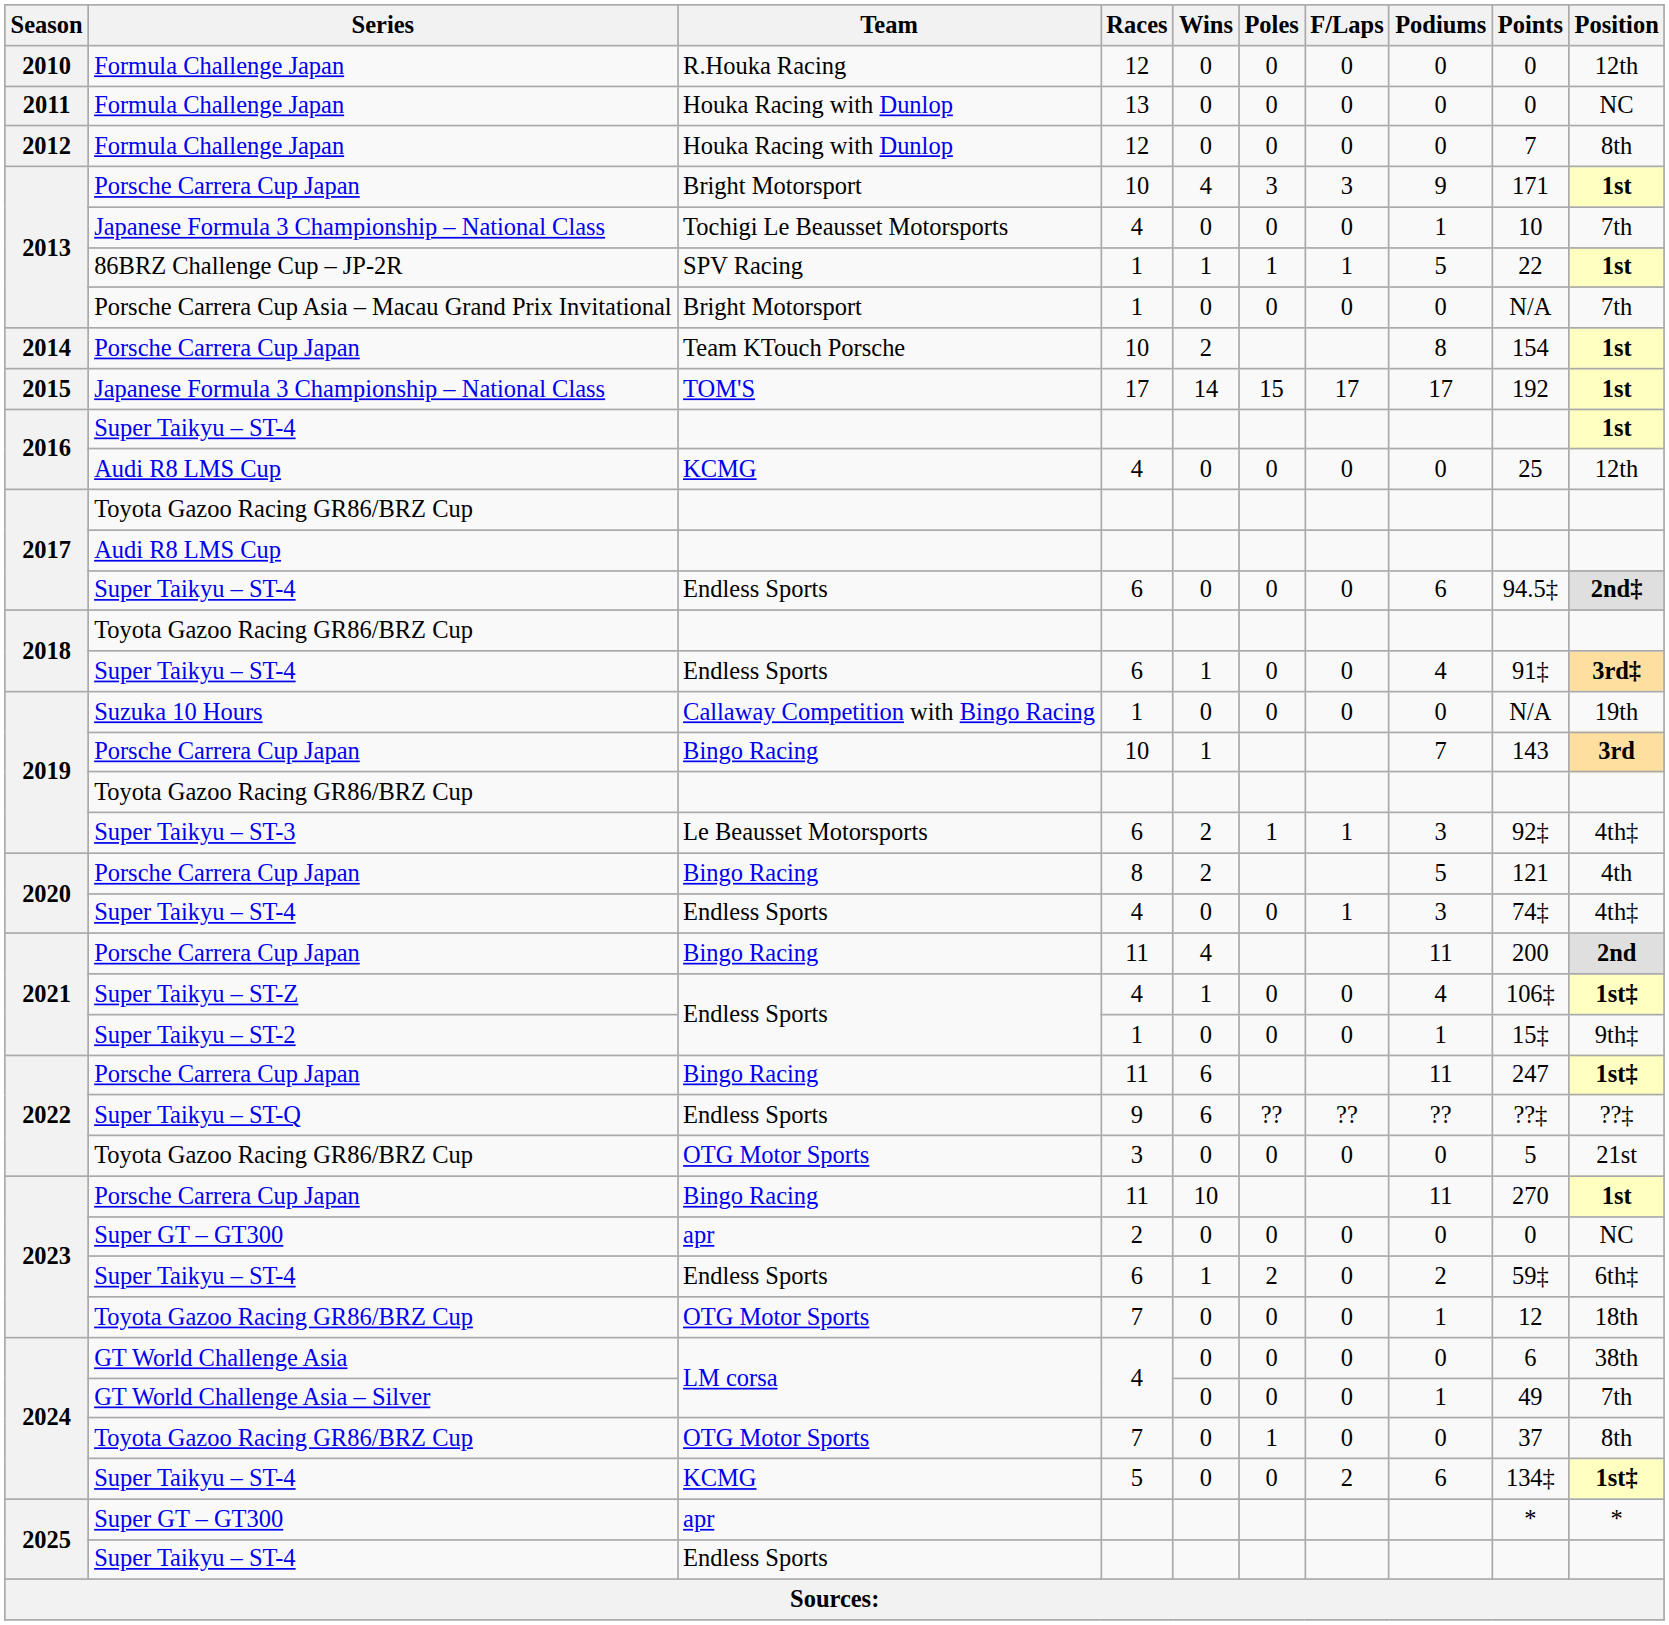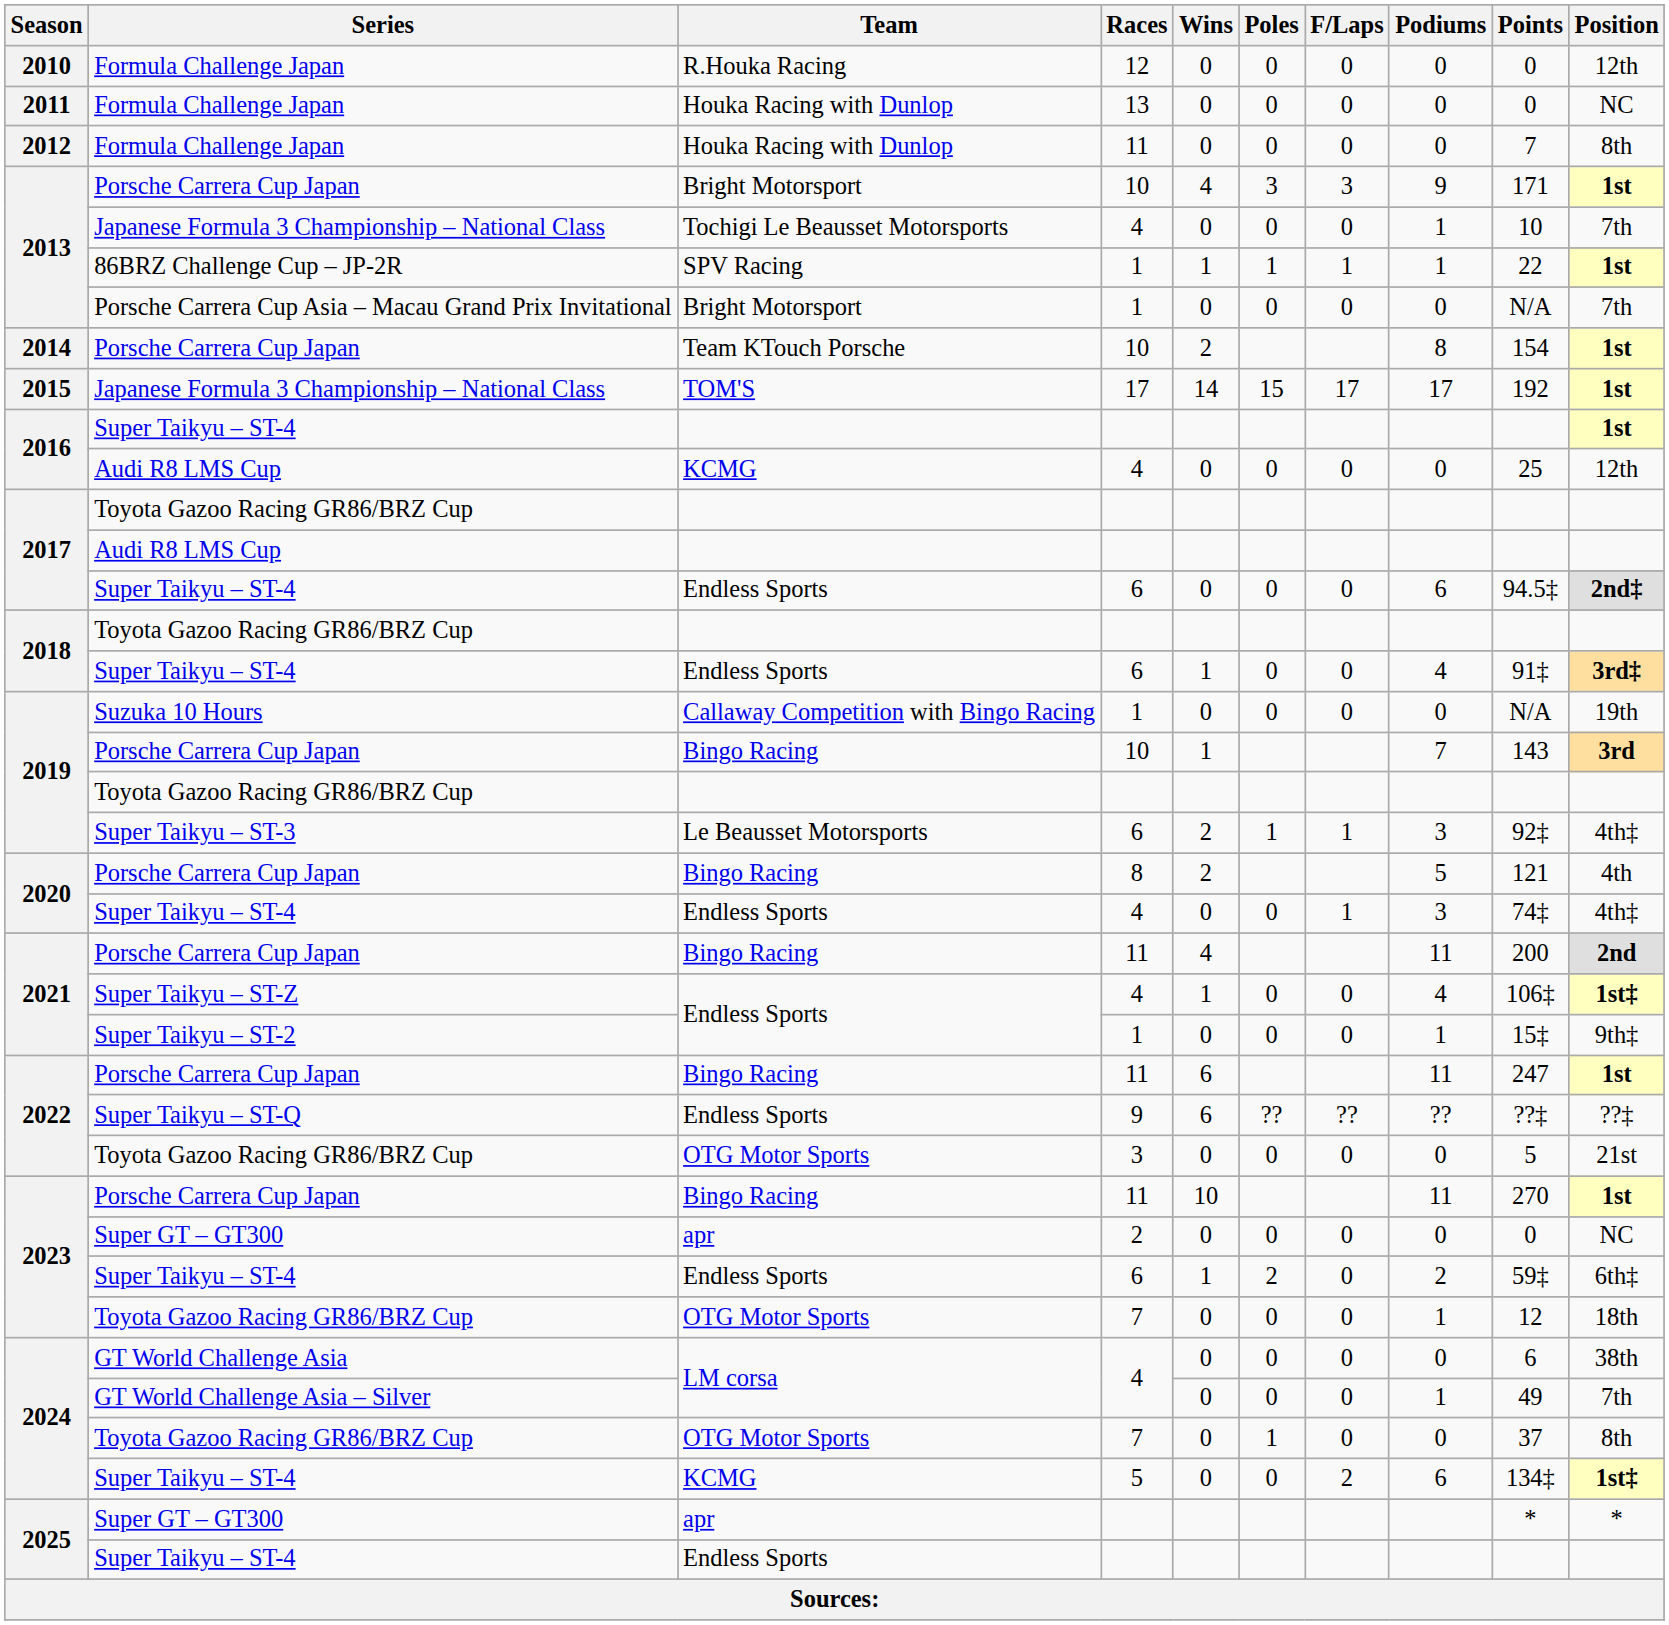 <table class="wikitable" style="font-size: 90%; text-align:center">
 <tr>
 <th>Season</th>
 <th>Series</th>
 <th>Team</th>
 <th>Races</th>
 <th>Wins</th>
 <th>Poles</th>
 <th>F/Laps</th>
 <th>Podiums</th>
 <th>Points</th>
 <th>Position</th>
 </tr>
 <tr>
 <th>2010</th>
 <td align=left><a href='#'>Formula Challenge Japan</a></td>
 <td align=left>R.Houka Racing</td>
 <td>12</td>
 <td>0</td>
 <td>0</td>
 <td>0</td>
 <td>0</td>
 <td>0</td>
 <td>12th</td>
 </tr>
 <tr>
 <th>2011</th>
 <td align=left><a href='#'>Formula Challenge Japan</a></td>
 <td align=left>Houka Racing with <a href='#'>Dunlop</a></td>
 <td>13</td>
 <td>0</td>
 <td>0</td>
 <td>0</td>
 <td>0</td>
 <td>0</td>
 <td>NC</td>
 </tr>
 <tr>
 <th>2012</th>
 <td align=left><a href='#'>Formula Challenge Japan</a></td>
 <td align=left>Houka Racing with <a href='#'>Dunlop</a></td>
-<td>12</td>
+<td>11</td>
 <td>0</td>
 <td>0</td>
 <td>0</td>
 <td>0</td>
 <td>7</td>
 <td>8th</td>
 </tr>
 <tr>
 <th rowspan="4">2013</th>
 <td align=left><a href='#'>Porsche Carrera Cup Japan</a></td>
 <td align=left>Bright Motorsport</td>
 <td>10</td>
 <td>4</td>
 <td>3</td>
 <td>3</td>
 <td>9</td>
 <td>171</td>
 <td style="background:#FFFFBF"><strong>1st</strong></td>
 </tr>
 <tr>
 <td align=left><a href='#'>Japanese Formula 3 Championship – National Class</a></td>
 <td align=left>Tochigi Le Beausset Motorsports</td>
 <td>4</td>
 <td>0</td>
 <td>0</td>
 <td>0</td>
 <td>1</td>
 <td>10</td>
 <td>7th</td>
 </tr>
 <tr>
 <td align=left>86BRZ Challenge Cup – JP-2R</td>
 <td align=left>SPV Racing</td>
 <td>1</td>
 <td>1</td>
 <td>1</td>
 <td>1</td>
-<td>5</td>
+<td>1</td>
 <td>22</td>
 <td style="background:#FFFFBF"><strong>1st</strong></td>
 </tr>
 <tr>
 <td align=left>Porsche Carrera Cup Asia – Macau Grand Prix Invitational</td>
 <td align=left>Bright Motorsport</td>
 <td>1</td>
 <td>0</td>
 <td>0</td>
 <td>0</td>
 <td>0</td>
 <td>N/A</td>
 <td>7th</td>
 </tr>
 <tr>
 <th>2014</th>
 <td align=left><a href='#'>Porsche Carrera Cup Japan</a></td>
 <td align=left>Team KTouch Porsche</td>
 <td>10</td>
 <td>2</td>
 <td></td>
 <td></td>
 <td>8</td>
 <td>154</td>
 <td style="background:#FFFFBF"><strong>1st</strong></td>
 </tr>
 <tr>
 <th>2015</th>
 <td align=left><a href='#'>Japanese Formula 3 Championship – National Class</a></td>
 <td align=left><a href='#'>TOM'S</a></td>
 <td>17</td>
 <td>14</td>
 <td>15</td>
 <td>17</td>
 <td>17</td>
 <td>192</td>
 <td style="background:#FFFFBF"><strong>1st</strong></td>
 </tr>
 <tr>
 <th rowspan="2">2016</th>
 <td align=left><a href='#'>Super Taikyu – ST-4</a></td>
 <td align=left></td>
 <td></td>
 <td></td>
 <td></td>
 <td></td>
 <td></td>
 <td></td>
 <td style="background:#FFFFBF"><strong>1st</strong></td>
 </tr>
 <tr>
 <td align=left><a href='#'>Audi R8 LMS Cup</a></td>
 <td align=left><a href='#'>KCMG</a></td>
 <td>4</td>
 <td>0</td>
 <td>0</td>
 <td>0</td>
 <td>0</td>
 <td>25</td>
 <td>12th</td>
 </tr>
 <tr>
 <th rowspan="3">2017</th>
 <td align=left>Toyota Gazoo Racing GR86/BRZ Cup</td>
 <td align=left></td>
 <td></td>
 <td></td>
 <td></td>
 <td></td>
 <td></td>
 <td></td>
 <td></td>
 </tr>
 <tr>
 <td align=left><a href='#'>Audi R8 LMS Cup</a></td>
 <td align=left></td>
 <td></td>
 <td></td>
 <td></td>
 <td></td>
 <td></td>
 <td></td>
 <td></td>
 </tr>
 <tr>
 <td align=left><a href='#'>Super Taikyu – ST-4</a></td>
 <td align=left>Endless Sports</td>
 <td>6</td>
 <td>0</td>
 <td>0</td>
 <td>0</td>
 <td>6</td>
 <td>94.5‡</td>
 <td style="background:#dfdfdf"><strong>2nd‡</strong></td>
 </tr>
 <tr>
 <th rowspan="2">2018</th>
 <td align=left>Toyota Gazoo Racing GR86/BRZ Cup</td>
 <td align=left></td>
 <td></td>
 <td></td>
 <td></td>
 <td></td>
 <td></td>
 <td></td>
 <td></td>
 </tr>
 <tr>
 <td align=left><a href='#'>Super Taikyu – ST-4</a></td>
 <td align=left>Endless Sports</td>
 <td>6</td>
 <td>1</td>
 <td>0</td>
 <td>0</td>
 <td>4</td>
 <td>91‡</td>
 <td style="background:#ffdf9f"><strong>3rd‡</strong></td>
 </tr>
 <tr>
 <th rowspan="4">2019</th>
 <td align=left><a href='#'>Suzuka 10 Hours</a></td>
 <td align=left><a href='#'>Callaway Competition</a> with <a href='#'>Bingo Racing</a></td>
 <td>1</td>
 <td>0</td>
 <td>0</td>
 <td>0</td>
 <td>0</td>
 <td>N/A</td>
 <td>19th</td>
 </tr>
 <tr>
 <td align=left><a href='#'>Porsche Carrera Cup Japan</a></td>
 <td align=left><a href='#'>Bingo Racing</a></td>
 <td>10</td>
 <td>1</td>
 <td></td>
 <td></td>
 <td>7</td>
 <td>143</td>
 <td style="background:#ffdf9f"><strong>3rd</strong></td>
 </tr>
 <tr>
 <td align=left>Toyota Gazoo Racing GR86/BRZ Cup</td>
 <td align=left></td>
 <td></td>
 <td></td>
 <td></td>
 <td></td>
 <td></td>
 <td></td>
 <td></td>
 </tr>
 <tr>
 <td align=left><a href='#'>Super Taikyu – ST-3</a></td>
 <td align=left>Le Beausset Motorsports</td>
 <td>6</td>
 <td>2</td>
 <td>1</td>
 <td>1</td>
 <td>3</td>
 <td>92‡</td>
 <td>4th‡</td>
 </tr>
 <tr>
 <th rowspan="2">2020</th>
 <td align=left><a href='#'>Porsche Carrera Cup Japan</a></td>
 <td align=left><a href='#'>Bingo Racing</a></td>
 <td>8</td>
 <td>2</td>
 <td></td>
 <td></td>
 <td>5</td>
 <td>121</td>
 <td>4th</td>
 </tr>
 <tr>
 <td align=left><a href='#'>Super Taikyu – ST-4</a></td>
 <td align=left>Endless Sports</td>
 <td>4</td>
 <td>0</td>
 <td>0</td>
 <td>1</td>
 <td>3</td>
 <td>74‡</td>
 <td>4th‡</td>
 </tr>
 <tr>
 <th rowspan="3">2021</th>
 <td align=left><a href='#'>Porsche Carrera Cup Japan</a></td>
 <td align=left><a href='#'>Bingo Racing</a></td>
 <td>11</td>
 <td>4</td>
 <td></td>
 <td></td>
 <td>11</td>
 <td>200</td>
 <td style="background:#dfdfdf"><strong>2nd</strong></td>
 </tr>
 <tr>
 <td align=left><a href='#'>Super Taikyu – ST-Z</a></td>
 <td align=left rowspan="2">Endless Sports</td>
 <td>4</td>
 <td>1</td>
 <td>0</td>
 <td>0</td>
 <td>4</td>
 <td>106‡</td>
 <td style="background:#FFFFBF"><strong>1st‡</strong></td>
 </tr>
 <tr>
 <td align=left><a href='#'>Super Taikyu – ST-2</a></td>
 <td>1</td>
 <td>0</td>
 <td>0</td>
 <td>0</td>
 <td>1</td>
 <td>15‡</td>
 <td>9th‡</td>
 </tr>
 <tr>
 <th rowspan="3">2022</th>
 <td align=left><a href='#'>Porsche Carrera Cup Japan</a></td>
 <td align=left><a href='#'>Bingo Racing</a></td>
 <td>11</td>
 <td>6</td>
 <td></td>
 <td></td>
 <td>11</td>
 <td>247</td>
-<td style="background:#FFFFBF"><strong>1st‡</strong></td>
+<td style="background:#FFFFBF"><strong>1st</strong></td>
 </tr>
 <tr>
 <td align=left><a href='#'>Super Taikyu – ST-Q</a></td>
 <td align=left>Endless Sports</td>
 <td>9</td>
 <td>6</td>
 <td>??</td>
 <td>??</td>
 <td>??</td>
 <td>??‡</td>
 <td>??‡</td>
 </tr>
 <tr>
 <td align=left>Toyota Gazoo Racing GR86/BRZ Cup</td>
 <td align=left><a href='#'>OTG Motor Sports</a></td>
 <td>3</td>
 <td>0</td>
 <td>0</td>
 <td>0</td>
 <td>0</td>
 <td>5</td>
 <td>21st</td>
 </tr>
 <tr>
 <th rowspan="4">2023</th>
 <td align=left><a href='#'>Porsche Carrera Cup Japan</a></td>
 <td align=left><a href='#'>Bingo Racing</a></td>
 <td>11</td>
 <td>10</td>
 <td></td>
 <td></td>
 <td>11</td>
 <td>270</td>
 <td style="background:#FFFFBF"><strong>1st</strong></td>
 </tr>
 <tr>
 <td align=left><a href='#'>Super GT – GT300</a></td>
 <td align=left><a href='#'>apr</a></td>
 <td>2</td>
 <td>0</td>
 <td>0</td>
 <td>0</td>
 <td>0</td>
 <td>0</td>
 <td>NC</td>
 </tr>
 <tr>
 <td align=left><a href='#'>Super Taikyu – ST-4</a></td>
 <td align=left>Endless Sports</td>
 <td>6</td>
 <td>1</td>
 <td>2</td>
 <td>0</td>
 <td>2</td>
 <td>59‡</td>
 <td>6th‡</td>
 </tr>
 <tr>
 <td align=left><a href='#'>Toyota Gazoo Racing GR86/BRZ Cup</a></td>
 <td align=left><a href='#'>OTG Motor Sports</a></td>
 <td>7</td>
 <td>0</td>
 <td>0</td>
 <td>0</td>
 <td>1</td>
 <td>12</td>
 <td>18th</td>
 </tr>
 <tr>
 <th rowspan="4">2024</th>
 <td align=left><a href='#'>GT World Challenge Asia</a></td>
 <td align=left rowspan="2"><a href='#'>LM corsa</a></td>
 <td rowspan="2">4</td>
 <td>0</td>
 <td>0</td>
 <td>0</td>
 <td>0</td>
 <td>6</td>
 <td>38th</td>
 </tr>
 <tr>
 <td align=left><a href='#'>GT World Challenge Asia – Silver</a></td>
 <td>0</td>
 <td>0</td>
 <td>0</td>
 <td>1</td>
 <td>49</td>
 <td>7th</td>
 </tr>
 <tr>
 <td align=left><a href='#'>Toyota Gazoo Racing GR86/BRZ Cup</a></td>
 <td align=left><a href='#'>OTG Motor Sports</a></td>
 <td>7</td>
 <td>0</td>
 <td>1</td>
 <td>0</td>
 <td>0</td>
 <td>37</td>
 <td>8th</td>
 </tr>
 <tr>
 <td align=left><a href='#'>Super Taikyu – ST-4</a></td>
 <td align=left><a href='#'>KCMG</a></td>
 <td>5</td>
 <td>0</td>
 <td>0</td>
 <td>2</td>
 <td>6</td>
 <td>134‡</td>
 <td style="background:#FFFFBF"><strong>1st‡</strong></td>
 </tr>
 <tr>
 <th rowspan="2">2025</th>
 <td align=left><a href='#'>Super GT – GT300</a></td>
 <td align=left><a href='#'>apr</a></td>
 <td></td>
 <td></td>
 <td></td>
 <td></td>
 <td></td>
 <td>*</td>
 <td>*</td>
 </tr>
 <tr>
 <td align=left><a href='#'>Super Taikyu – ST-4</a></td>
 <td align=left>Endless Sports</td>
 <td></td>
 <td></td>
 <td></td>
 <td></td>
 <td></td>
 <td></td>
 <td></td>
 </tr>
 <tr>
 <th colspan="10">Sources:</th>
 </tr>
 </table>
